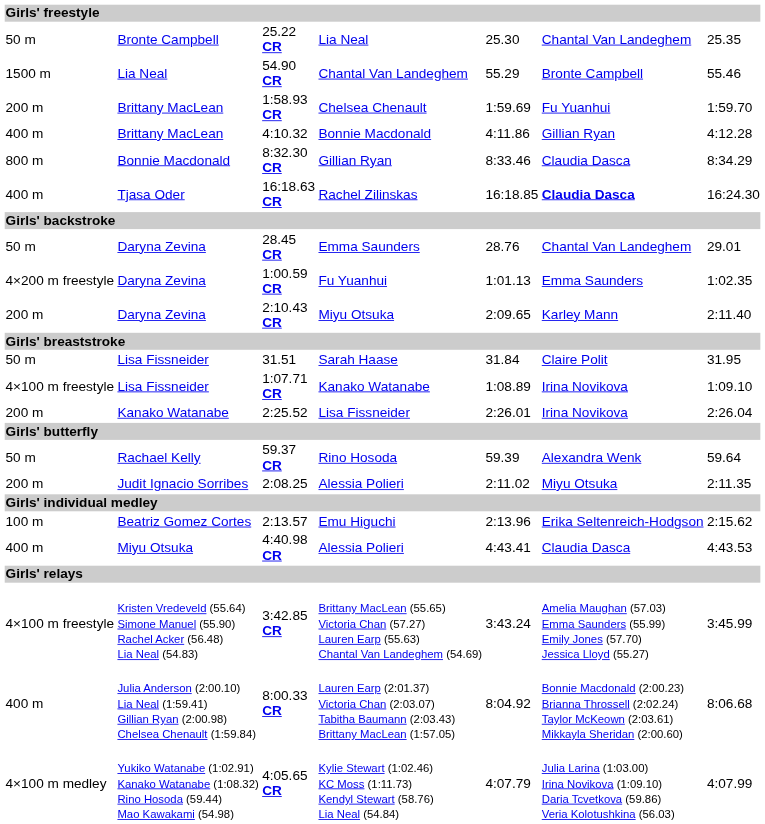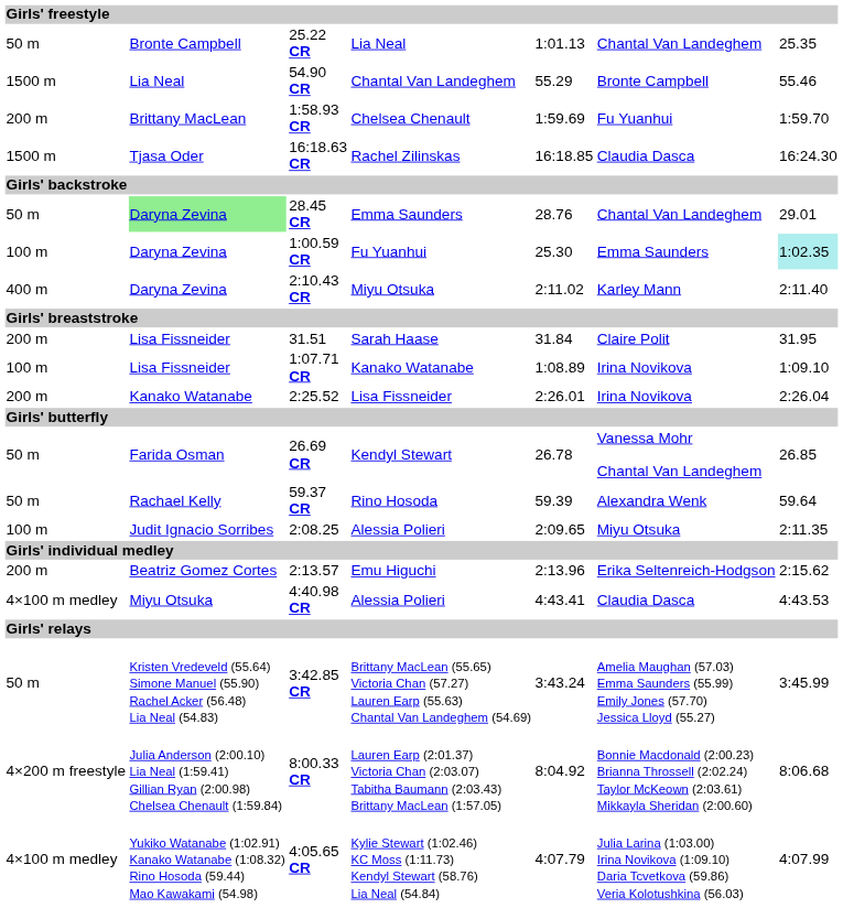 <table>
 <tr bgcolor="#cccccc">
 <td colspan=7><strong>Girls' freestyle</strong></td>
 </tr>
 <tr>
 <td>50 m</td>
 <td><a href='#'>Bronte Campbell</a>  <br><small></small></td>
 <td>25.22<br><strong><a href='#'>CR</a></strong></td>
 <td><a href='#'>Lia Neal</a>  <br><small></small></td>
-<td>25.30</td>
+<td>1:01.13</td>
 <td><a href='#'>Chantal Van Landeghem</a><br><small></small></td>
 <td>25.35</td>
 </tr>
 <tr>
 <td>1500 m</td>
 <td><a href='#'>Lia Neal</a>  <br><small></small></td>
 <td>54.90<br><strong><a href='#'>CR</a></strong></td>
 <td><a href='#'>Chantal Van Landeghem</a><br><small></small></td>
 <td>55.29</td>
 <td><a href='#'>Bronte Campbell</a>  <br><small></small></td>
 <td>55.46</td>
 </tr>
 <tr>
 <td>200 m</td>
 <td><a href='#'>Brittany MacLean</a>  <br><small></small></td>
 <td>1:58.93<br><strong><a href='#'>CR</a></strong></td>
 <td><a href='#'>Chelsea Chenault</a><br><small></small></td>
 <td>1:59.69</td>
 <td><a href='#'>Fu Yuanhui</a><br><small></small></td>
 <td>1:59.70</td>
 </tr>
 <tr>
-<td>400 m</td>
-<td><a href='#'>Brittany MacLean</a>  <br><small></small></td>
-<td>4:10.32</td>
-<td><a href='#'>Bonnie Macdonald</a>  <br><small></small></td>
-<td>4:11.86</td>
-<td><a href='#'>Gillian Ryan</a><br><small></small></td>
-<td>4:12.28</td>
-</tr>
-<tr>
-<td>800 m</td>
-<td><a href='#'>Bonnie Macdonald</a>  <br><small></small></td>
-<td>8:32.30<br><strong><a href='#'>CR</a></strong></td>
-<td><a href='#'>Gillian Ryan</a><br><small></small></td>
-<td>8:33.46</td>
-<td><a href='#'>Claudia Dasca</a>  <br><small></small></td>
-<td>8:34.29</td>
-</tr>
-<tr>
-<td>400 m</td>
+<td>1500 m</td>
 <td><a href='#'>Tjasa Oder</a>  <br><small></small></td>
 <td>16:18.63<br><strong><a href='#'>CR</a></strong></td>
 <td><a href='#'>Rachel Zilinskas</a><br><small></small></td>
 <td>16:18.85</td>
-<td><strong><a href='#'>Claudia Dasca</a>  <br><small></small></strong></td>
+<td><a href='#'>Claudia Dasca</a>  <br><small></small></td>
 <td>16:24.30</td>
 </tr>
 <tr bgcolor="#cccccc">
 <td colspan=7><strong>Girls' backstroke</strong></td>
 </tr>
 <tr>
 <td>50 m</td>
-<td><a href='#'>Daryna Zevina</a>  <br><small></small></td>
+<td style="background: lightgreen;"><a href='#'>Daryna Zevina</a>  <br><small></small></td>
 <td>28.45<br><strong><a href='#'>CR</a></strong></td>
 <td><a href='#'>Emma Saunders</a>  <br><small></small></td>
 <td>28.76</td>
 <td><a href='#'>Chantal Van Landeghem</a>  <br><small></small></td>
 <td>29.01</td>
 </tr>
 <tr>
-<td>4×200 m freestyle</td>
+<td>100 m</td>
 <td><a href='#'>Daryna Zevina</a>  <br><small></small></td>
 <td>1:00.59<br><strong><a href='#'>CR</a></strong></td>
 <td><a href='#'>Fu Yuanhui</a><br><small></small></td>
-<td>1:01.13</td>
+<td>25.30</td>
 <td><a href='#'>Emma Saunders</a>  <br><small></small></td>
-<td>1:02.35</td>
+<td style="background: paleturquoise;">1:02.35</td>
 </tr>
 <tr>
-<td>200 m</td>
+<td>400 m</td>
 <td><a href='#'>Daryna Zevina</a>  <br><small></small></td>
 <td>2:10.43<br><strong><a href='#'>CR</a></strong></td>
 <td><a href='#'>Miyu Otsuka</a><br><small></small></td>
-<td>2:09.65</td>
+<td>2:11.02</td>
 <td><a href='#'>Karley Mann</a>  <br><small></small></td>
 <td>2:11.40</td>
 </tr>
 <tr bgcolor="#cccccc">
 <td colspan=7><strong>Girls' breaststroke</strong></td>
 </tr>
 <tr>
-<td>50 m</td>
+<td>200 m</td>
 <td><a href='#'>Lisa Fissneider</a>  <br><small></small></td>
 <td>31.51</td>
 <td><a href='#'>Sarah Haase</a><br><small></small></td>
 <td>31.84</td>
 <td><a href='#'>Claire Polit</a>  <br><small></small></td>
 <td>31.95</td>
 </tr>
 <tr>
-<td>4×100 m freestyle</td>
+<td>100 m</td>
 <td><a href='#'>Lisa Fissneider</a>  <br><small></small></td>
 <td>1:07.71<br><strong><a href='#'>CR</a></strong></td>
 <td><a href='#'>Kanako Watanabe</a><br><small></small></td>
 <td>1:08.89</td>
 <td><a href='#'>Irina Novikova</a>  <br><small></small></td>
 <td>1:09.10</td>
 </tr>
 <tr>
 <td>200 m</td>
 <td><a href='#'>Kanako Watanabe</a><br><small></small></td>
 <td>2:25.52</td>
 <td><a href='#'>Lisa Fissneider</a>  <br><small></small></td>
 <td>2:26.01</td>
 <td><a href='#'>Irina Novikova</a>  <br><small></small></td>
 <td>2:26.04</td>
 </tr>
 <tr bgcolor="#cccccc">
 <td colspan=7><strong>Girls' butterfly</strong></td>
 </tr>
 <tr>
 <td>50 m</td>
+<td><a href='#'>Farida Osman</a>  <br><small></small></td>
+<td>26.69<br><strong><a href='#'>CR</a></strong></td>
+<td><a href='#'>Kendyl Stewart</a><br><small></small></td>
+<td>26.78</td>
+<td><a href='#'>Vanessa Mohr</a>  <br><small></small><br><a href='#'>Chantal Van Landeghem</a>  <br><small></small></td>
+<td>26.85</td>
+</tr>
+<tr>
+<td>50 m</td>
 <td><a href='#'>Rachael Kelly</a>  <br><small></small></td>
 <td>59.37<br><strong><a href='#'>CR</a></strong></td>
 <td><a href='#'>Rino Hosoda</a><br><small></small></td>
 <td>59.39</td>
 <td><a href='#'>Alexandra Wenk</a>  <br><small></small></td>
 <td>59.64</td>
 </tr>
 <tr>
-<td>200 m</td>
+<td>100 m</td>
 <td><a href='#'>Judit Ignacio Sorribes</a>  <br><small></small></td>
 <td>2:08.25</td>
 <td><a href='#'>Alessia Polieri</a><br><small></small></td>
-<td>2:11.02</td>
+<td>2:09.65</td>
 <td><a href='#'>Miyu Otsuka</a>  <br><small></small></td>
 <td>2:11.35</td>
 </tr>
 <tr bgcolor="#cccccc">
 <td colspan=7><strong>Girls' individual medley</strong></td>
 </tr>
 <tr>
-<td>100 m</td>
+<td>200 m</td>
 <td><a href='#'>Beatriz Gomez Cortes</a>  <br><small></small></td>
 <td>2:13.57</td>
 <td><a href='#'>Emu Higuchi</a><br><small></small></td>
 <td>2:13.96</td>
 <td><a href='#'>Erika Seltenreich-Hodgson</a><br><small></small></td>
 <td>2:15.62</td>
 </tr>
 <tr>
-<td>400 m</td>
+<td>4×100 m medley</td>
 <td><a href='#'>Miyu Otsuka</a>  <br><small></small></td>
 <td>4:40.98<br><strong><a href='#'>CR</a></strong></td>
 <td><a href='#'>Alessia Polieri</a><br><small></small></td>
 <td>4:43.41</td>
 <td><a href='#'>Claudia Dasca</a><br><small></small></td>
 <td>4:43.53</td>
 </tr>
 <tr bgcolor="#cccccc">
 <td colspan=7><strong>Girls' relays</strong></td>
 </tr>
 <tr>
-<td>4×100 m freestyle</td>
+<td>50 m</td>
 <td><br><small><a href='#'>Kristen Vredeveld</a> (55.64)<br><a href='#'>Simone Manuel</a> (55.90)<br><a href='#'>Rachel Acker</a> (56.48)<br><a href='#'>Lia Neal</a> (54.83) </small></td>
 <td>3:42.85 <br><strong><a href='#'>CR</a></strong></td>
 <td><br><small><a href='#'>Brittany MacLean</a> (55.65)<br><a href='#'>Victoria Chan</a> (57.27)<br><a href='#'>Lauren Earp</a> (55.63)<br><a href='#'>Chantal Van Landeghem</a> (54.69)  </small></td>
 <td>3:43.24</td>
 <td><br><small><a href='#'>Amelia Maughan</a> (57.03)<br><a href='#'>Emma Saunders</a> (55.99)<br><a href='#'>Emily Jones</a> (57.70)<br><a href='#'>Jessica Lloyd</a> (55.27) </small></td>
 <td>3:45.99</td>
 </tr>
 <tr>
-<td>400 m</td>
+<td>4×200 m freestyle</td>
 <td><br><small><a href='#'>Julia Anderson</a> (2:00.10)<br><a href='#'>Lia Neal</a> (1:59.41)<br><a href='#'>Gillian Ryan</a> (2:00.98)<br><a href='#'>Chelsea Chenault</a> (1:59.84) </small></td>
 <td>8:00.33 <br><strong><a href='#'>CR</a></strong></td>
 <td><br><small><a href='#'>Lauren Earp</a> (2:01.37)<br><a href='#'>Victoria Chan</a> (2:03.07)<br><a href='#'>Tabitha Baumann</a> (2:03.43)<br><a href='#'>Brittany MacLean</a> (1:57.05)  </small></td>
 <td>8:04.92</td>
 <td><br><small><a href='#'>Bonnie Macdonald</a> (2:00.23)<br><a href='#'>Brianna Throssell</a> (2:02.24)<br><a href='#'>Taylor McKeown</a> (2:03.61)<br><a href='#'>Mikkayla Sheridan</a> (2:00.60) </small></td>
 <td>8:06.68</td>
 </tr>
 <tr>
 <td>4×100 m medley</td>
 <td><br><small><a href='#'>Yukiko Watanabe</a> (1:02.91)<br><a href='#'>Kanako Watanabe</a> (1:08.32)<br><a href='#'>Rino Hosoda</a> (59.44)<br><a href='#'>Mao Kawakami</a> (54.98) </small></td>
 <td>4:05.65<br><strong><a href='#'>CR</a></strong></td>
 <td><br><small><a href='#'>Kylie Stewart</a> (1:02.46)<br><a href='#'>KC Moss</a> (1:11.73)<br><a href='#'>Kendyl Stewart</a> (58.76)<br><a href='#'>Lia Neal</a> (54.84) </small></td>
 <td>4:07.79</td>
 <td><br><small><a href='#'>Julia Larina</a> (1:03.00)<br><a href='#'>Irina Novikova</a> (1:09.10)<br><a href='#'>Daria Tcvetkova</a> (59.86)<br><a href='#'>Veria Kolotushkina</a> (56.03) </small></td>
 <td>4:07.99</td>
 </tr>
 </table>
